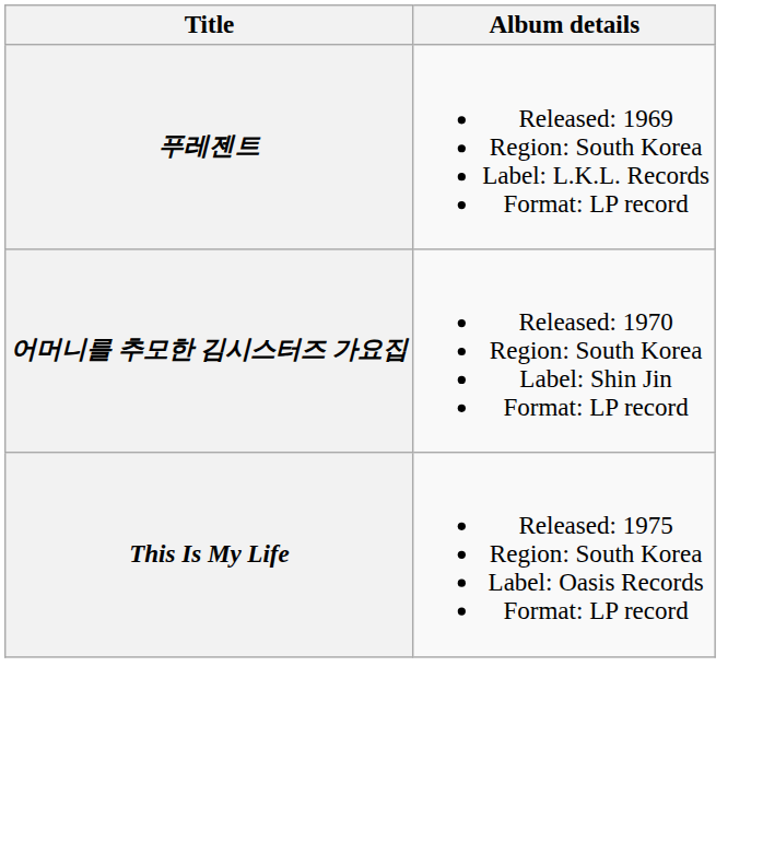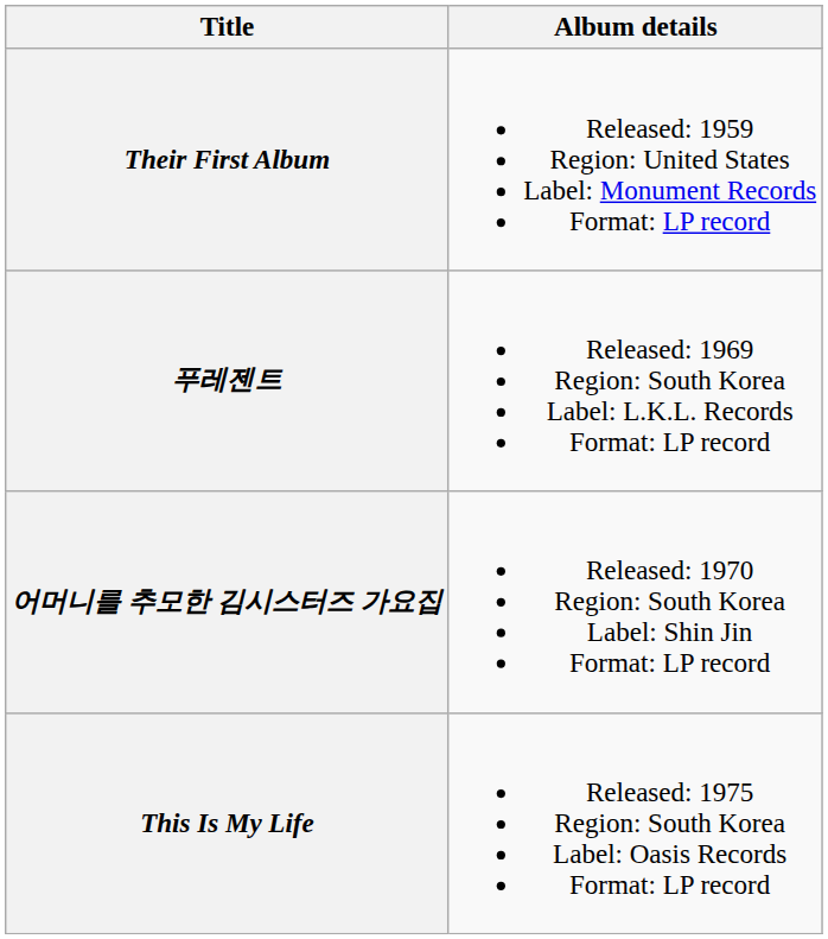 <table class="wikitable plainrowheaders" style="text-align:center;">
 <tr>
 <th scope="col" rowspan="1">Title</th>
 <th scope="col" rowspan="1">Album details</th>
+</tr>
+<tr>
+<th scope="row"><em>Their First Album</em></th>
+<td><br><ul><li>Released: 1959</li><li>Region: United States</li><li>Label: <a href='#'>Monument Records</a></li><li>Format: <a href='#'>LP record</a></li></ul></td>
 </tr>
 <tr>
 <th scope="row"><em>푸레젠트</em></th>
 <td><br><ul><li>Released: 1969</li><li>Region: South Korea</li><li>Label: L.K.L. Records</li><li>Format: LP record</li></ul></td>
 </tr>
 <tr>
 <th scope="row"><em>어머니를 추모한 김시스터즈 가요집</em></th>
 <td><br><ul><li>Released: 1970</li><li>Region: South Korea</li><li>Label: Shin Jin</li><li>Format: LP record</li></ul></td>
 </tr>
 <tr>
 <th scope="row"><em>This Is My Life</em></th>
 <td><br><ul><li>Released: 1975</li><li>Region: South Korea</li><li>Label: Oasis Records</li><li>Format: LP record</li></ul></td>
 </tr>
 </table>
